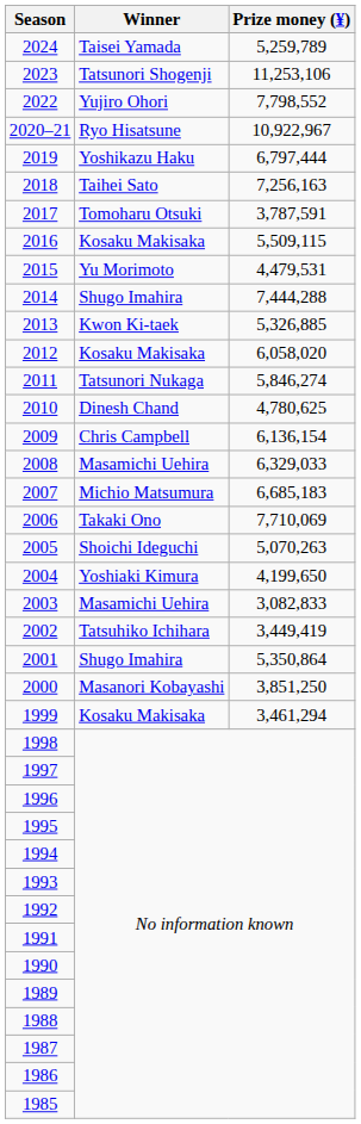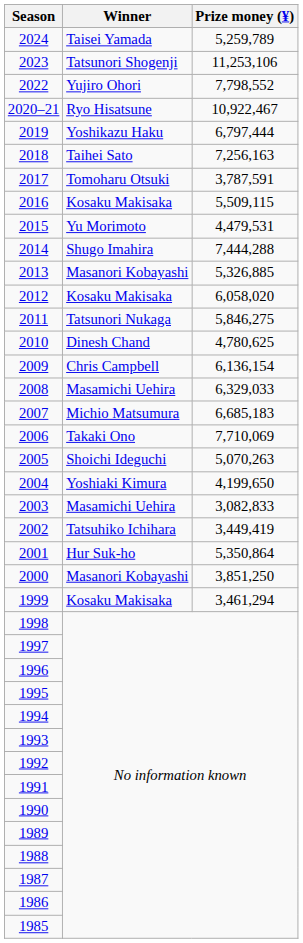 <table class=wikitable>
 <tr>
 <th>Season</th>
 <th>Winner</th>
 <th>Prize money (<a href='#'>¥</a>)</th>
 </tr>
 <tr>
 <td align=center><a href='#'>2024</a></td>
 <td> <a href='#'>Taisei Yamada</a></td>
 <td align=center>5,259,789</td>
 </tr>
 <tr>
 <td align=center><a href='#'>2023</a></td>
 <td> <a href='#'>Tatsunori Shogenji</a></td>
 <td align=center>11,253,106</td>
 </tr>
 <tr>
 <td align=center><a href='#'>2022</a></td>
 <td> <a href='#'>Yujiro Ohori</a></td>
 <td align=center>7,798,552</td>
 </tr>
 <tr>
 <td align=center><a href='#'>2020–21</a></td>
 <td> <a href='#'>Ryo Hisatsune</a></td>
-<td align=center>10,922,967</td>
+<td align=center>10,922,467</td>
 </tr>
 <tr>
 <td align=center><a href='#'>2019</a></td>
 <td> <a href='#'>Yoshikazu Haku</a></td>
 <td align=center>6,797,444</td>
 </tr>
 <tr>
 <td align=center><a href='#'>2018</a></td>
 <td> <a href='#'>Taihei Sato</a></td>
 <td align=center>7,256,163</td>
 </tr>
 <tr>
 <td align=center><a href='#'>2017</a></td>
 <td> <a href='#'>Tomoharu Otsuki</a></td>
 <td align=center>3,787,591</td>
 </tr>
 <tr>
 <td align=center><a href='#'>2016</a></td>
 <td> <a href='#'>Kosaku Makisaka</a></td>
 <td align=center>5,509,115</td>
 </tr>
 <tr>
 <td align=center><a href='#'>2015</a></td>
 <td> <a href='#'>Yu Morimoto</a></td>
 <td align=center>4,479,531</td>
 </tr>
 <tr>
 <td align=center><a href='#'>2014</a></td>
 <td> <a href='#'>Shugo Imahira</a></td>
 <td align=center>7,444,288</td>
 </tr>
 <tr>
 <td align=center><a href='#'>2013</a></td>
-<td> <a href='#'>Kwon Ki-taek</a></td>
+<td> <a href='#'>Masanori Kobayashi</a></td>
 <td align=center>5,326,885</td>
 </tr>
 <tr>
 <td align=center><a href='#'>2012</a></td>
 <td> <a href='#'>Kosaku Makisaka</a></td>
 <td align=center>6,058,020</td>
 </tr>
 <tr>
 <td align=center><a href='#'>2011</a></td>
 <td> <a href='#'>Tatsunori Nukaga</a></td>
-<td align=center>5,846,274</td>
+<td align=center>5,846,275</td>
 </tr>
 <tr>
 <td align=center><a href='#'>2010</a></td>
 <td> <a href='#'>Dinesh Chand</a></td>
 <td align=center>4,780,625</td>
 </tr>
 <tr>
 <td align=center><a href='#'>2009</a></td>
 <td> <a href='#'>Chris Campbell</a></td>
 <td align=center>6,136,154</td>
 </tr>
 <tr>
 <td align=center><a href='#'>2008</a></td>
 <td> <a href='#'>Masamichi Uehira</a></td>
 <td align=center>6,329,033</td>
 </tr>
 <tr>
 <td align=center><a href='#'>2007</a></td>
 <td> <a href='#'>Michio Matsumura</a></td>
 <td align=center>6,685,183</td>
 </tr>
 <tr>
 <td align=center><a href='#'>2006</a></td>
 <td> <a href='#'>Takaki Ono</a></td>
 <td align=center>7,710,069</td>
 </tr>
 <tr>
 <td align=center><a href='#'>2005</a></td>
 <td> <a href='#'>Shoichi Ideguchi</a></td>
 <td align=center>5,070,263</td>
 </tr>
 <tr>
 <td align=center><a href='#'>2004</a></td>
 <td> <a href='#'>Yoshiaki Kimura</a></td>
 <td align=center>4,199,650</td>
 </tr>
 <tr>
 <td align=center><a href='#'>2003</a></td>
 <td> <a href='#'>Masamichi Uehira</a></td>
 <td align=center>3,082,833</td>
 </tr>
 <tr>
 <td align=center><a href='#'>2002</a></td>
 <td> <a href='#'>Tatsuhiko Ichihara</a></td>
 <td align=center>3,449,419</td>
 </tr>
 <tr>
 <td align=center><a href='#'>2001</a></td>
-<td> <a href='#'>Shugo Imahira</a></td>
+<td> <a href='#'>Hur Suk-ho</a></td>
 <td align=center>5,350,864</td>
 </tr>
 <tr>
 <td align=center><a href='#'>2000</a></td>
 <td> <a href='#'>Masanori Kobayashi</a></td>
 <td align=center>3,851,250</td>
 </tr>
 <tr>
 <td align=center><a href='#'>1999</a></td>
 <td> <a href='#'>Kosaku Makisaka</a></td>
 <td align=center>3,461,294</td>
 </tr>
 <tr>
 <td align=center><a href='#'>1998</a></td>
 <td rowspan=14 colspan=2 align=center><em>No information known</em></td>
 </tr>
 <tr>
 <td align=center><a href='#'>1997</a></td>
 </tr>
 <tr>
 <td align=center><a href='#'>1996</a></td>
 </tr>
 <tr>
 <td align=center><a href='#'>1995</a></td>
 </tr>
 <tr>
 <td align=center><a href='#'>1994</a></td>
 </tr>
 <tr>
 <td align=center><a href='#'>1993</a></td>
 </tr>
 <tr>
 <td align=center><a href='#'>1992</a></td>
 </tr>
 <tr>
 <td align=center><a href='#'>1991</a></td>
 </tr>
 <tr>
 <td align=center><a href='#'>1990</a></td>
 </tr>
 <tr>
 <td align=center><a href='#'>1989</a></td>
 </tr>
 <tr>
 <td align=center><a href='#'>1988</a></td>
 </tr>
 <tr>
 <td align=center><a href='#'>1987</a></td>
 </tr>
 <tr>
 <td align=center><a href='#'>1986</a></td>
 </tr>
 <tr>
 <td align=center><a href='#'>1985</a></td>
 </tr>
 </table>
